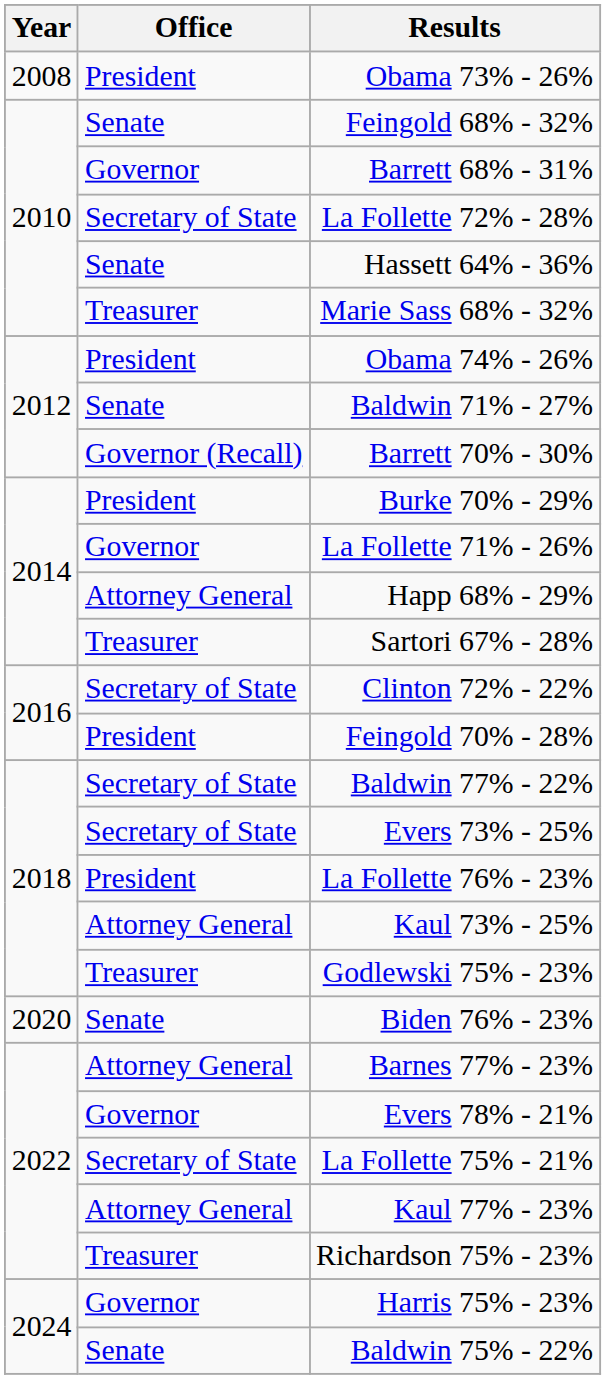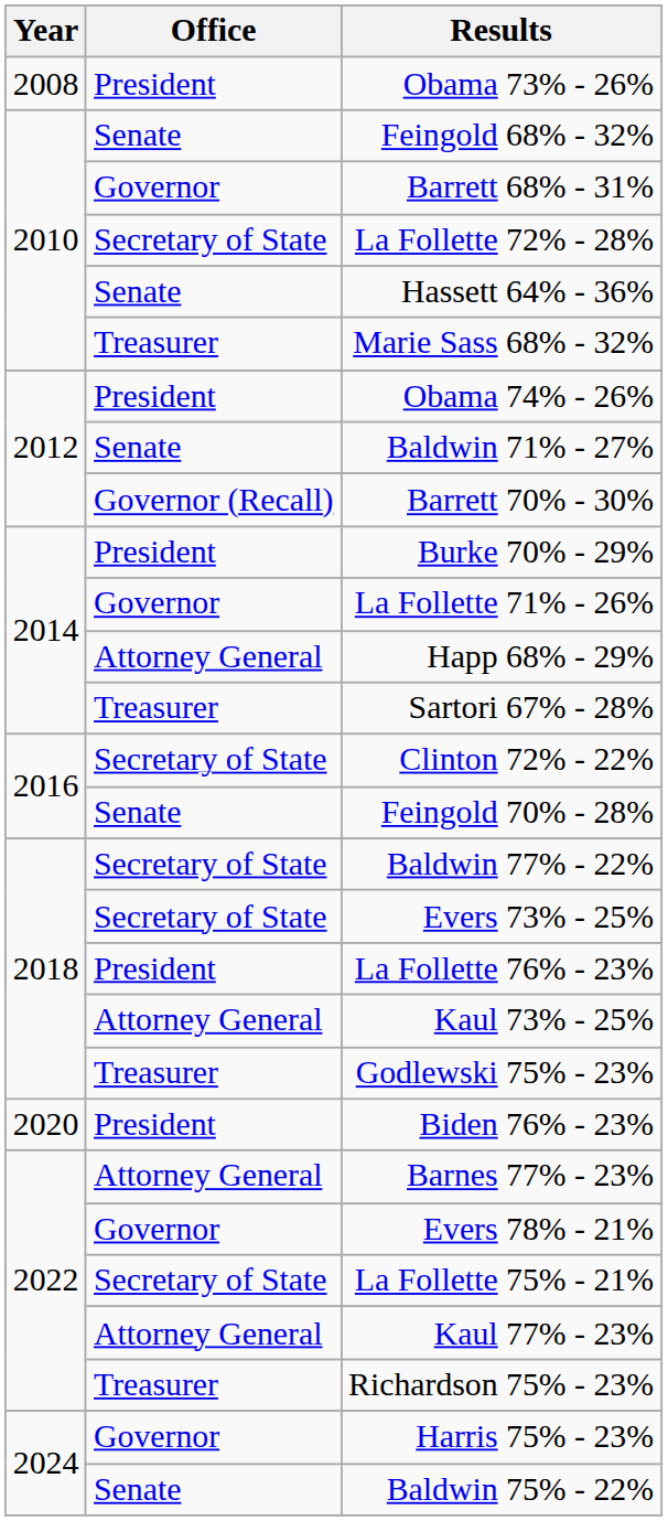 <table class=wikitable>
 <tr>
 <th>Year</th>
 <th>Office</th>
 <th>Results</th>
 </tr>
 <tr>
 <td>2008</td>
 <td><a href='#'>President</a></td>
 <td align="right" ><a href='#'>Obama</a> 73% - 26%</td>
 </tr>
 <tr>
 <td rowspan=5>2010</td>
 <td><a href='#'>Senate</a></td>
 <td align="right" ><a href='#'>Feingold</a> 68% - 32%</td>
 </tr>
 <tr>
 <td><a href='#'>Governor</a></td>
 <td align="right" ><a href='#'>Barrett</a> 68% - 31%</td>
 </tr>
 <tr>
 <td><a href='#'>Secretary of State</a></td>
 <td align="right" ><a href='#'>La Follette</a> 72% - 28%</td>
 </tr>
 <tr>
 <td><a href='#'>Senate</a></td>
 <td align="right" >Hassett 64% - 36%</td>
 </tr>
 <tr>
 <td><a href='#'>Treasurer</a></td>
 <td align="right" ><a href='#'>Marie Sass</a> 68% - 32%</td>
 </tr>
 <tr>
 <td rowspan=3>2012</td>
 <td><a href='#'>President</a></td>
 <td align="right" ><a href='#'>Obama</a> 74% - 26%</td>
 </tr>
 <tr>
 <td><a href='#'>Senate</a></td>
 <td align="right" ><a href='#'>Baldwin</a> 71% - 27%</td>
 </tr>
 <tr>
 <td><a href='#'>Governor (Recall)</a></td>
 <td align="right" ><a href='#'>Barrett</a> 70% - 30%</td>
 </tr>
 <tr>
 <td rowspan=4>2014</td>
 <td><a href='#'>President</a></td>
 <td align="right" ><a href='#'>Burke</a> 70% - 29%</td>
 </tr>
 <tr>
 <td><a href='#'>Governor</a></td>
 <td align="right" ><a href='#'>La Follette</a> 71% - 26%</td>
 </tr>
 <tr>
 <td><a href='#'>Attorney General</a></td>
 <td align="right" >Happ 68% - 29%</td>
 </tr>
 <tr>
 <td><a href='#'>Treasurer</a></td>
 <td align="right" >Sartori 67% - 28%</td>
 </tr>
 <tr>
 <td rowspan=2>2016</td>
 <td><a href='#'>Secretary of State</a></td>
 <td align="right" ><a href='#'>Clinton</a> 72% - 22%</td>
 </tr>
 <tr>
-<td><a href='#'>President</a></td>
+<td><a href='#'>Senate</a></td>
 <td align="right" ><a href='#'>Feingold</a> 70% - 28%</td>
 </tr>
 <tr>
 <td rowspan=5>2018</td>
 <td><a href='#'>Secretary of State</a></td>
 <td align="right" ><a href='#'>Baldwin</a> 77% - 22%</td>
 </tr>
 <tr>
 <td><a href='#'>Secretary of State</a></td>
 <td align="right" ><a href='#'>Evers</a> 73% - 25%</td>
 </tr>
 <tr>
 <td><a href='#'>President</a></td>
 <td align="right" ><a href='#'>La Follette</a> 76% - 23%</td>
 </tr>
 <tr>
 <td><a href='#'>Attorney General</a></td>
 <td align="right" ><a href='#'>Kaul</a> 73% - 25%</td>
 </tr>
 <tr>
 <td><a href='#'>Treasurer</a></td>
 <td align="right" ><a href='#'>Godlewski</a> 75% - 23%</td>
 </tr>
 <tr>
 <td>2020</td>
-<td><a href='#'>Senate</a></td>
+<td><a href='#'>President</a></td>
 <td align="right" ><a href='#'>Biden</a> 76% - 23%</td>
 </tr>
 <tr>
 <td rowspan=5>2022</td>
 <td><a href='#'>Attorney General</a></td>
 <td align="right" ><a href='#'>Barnes</a> 77% - 23%</td>
 </tr>
 <tr>
 <td><a href='#'>Governor</a></td>
 <td align="right" ><a href='#'>Evers</a> 78% - 21%</td>
 </tr>
 <tr>
 <td><a href='#'>Secretary of State</a></td>
 <td align="right" ><a href='#'>La Follette</a> 75% - 21%</td>
 </tr>
 <tr>
 <td><a href='#'>Attorney General</a></td>
 <td align="right" ><a href='#'>Kaul</a> 77% - 23%</td>
 </tr>
 <tr>
 <td><a href='#'>Treasurer</a></td>
 <td align="right" >Richardson 75% - 23%</td>
 </tr>
 <tr>
 <td rowspan=2>2024</td>
 <td><a href='#'>Governor</a></td>
 <td align="right" ><a href='#'>Harris</a> 75% - 23%</td>
 </tr>
 <tr>
 <td><a href='#'>Senate</a></td>
 <td align="right" ><a href='#'>Baldwin</a> 75% - 22%</td>
 </tr>
 </table>
